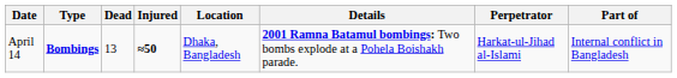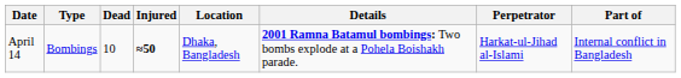 <table class="wikitable sortable">
 <tr>
 <th>Date</th>
 <th>Type</th>
 <th>Dead</th>
 <th>Injured</th>
 <th>Location</th>
 <th>Details</th>
 <th>Perpetrator</th>
 <th>Part of</th>
 </tr>
 <tr>
 <td>April 14</td>
-<td><strong><a href='#'>Bombings</a></strong></td>
-<td>13</td>
+<td><a href='#'>Bombings</a></td>
+<td>10</td>
 <td><strong>≈50</strong></td>
 <td><a href='#'>Dhaka</a>, <a href='#'>Bangladesh</a></td>
 <td><strong><a href='#'>2001 Ramna Batamul bombings</a>:</strong> Two bombs explode at a <a href='#'>Pohela Boishakh</a> parade.</td>
 <td><a href='#'>Harkat-ul-Jihad al-Islami</a></td>
 <td><a href='#'>Internal conflict in Bangladesh</a></td>
 </tr>
 </table>
